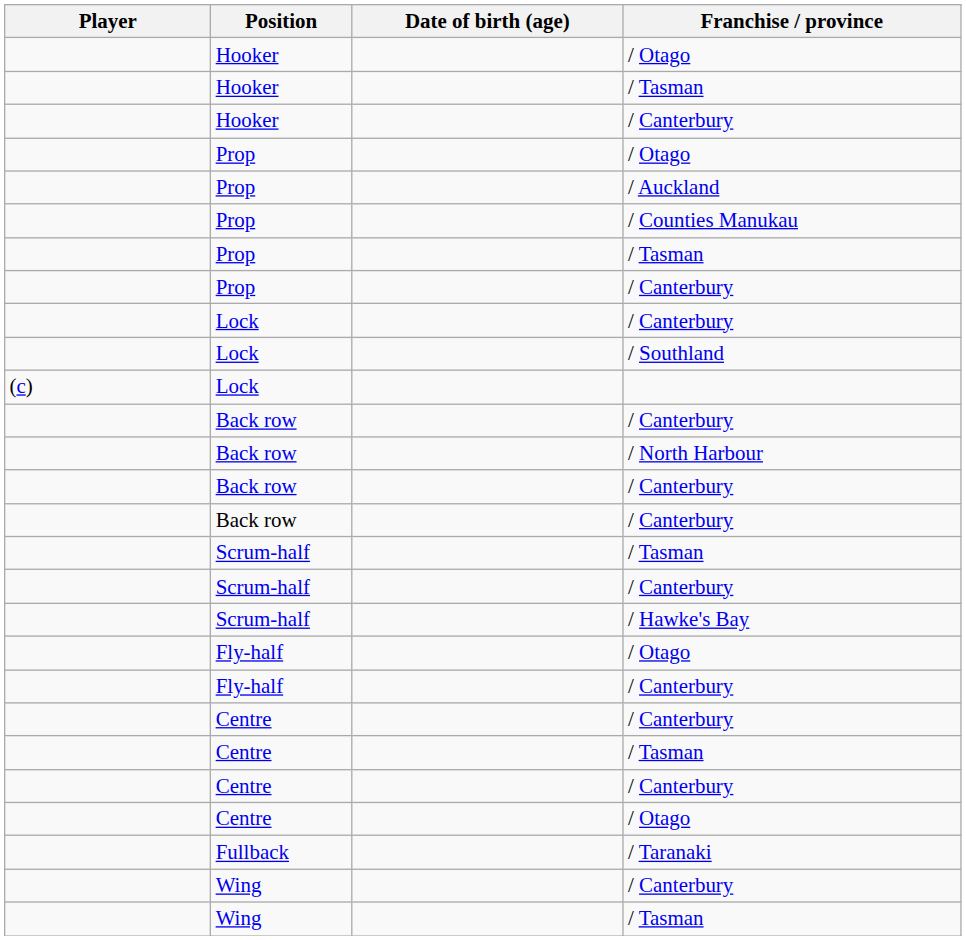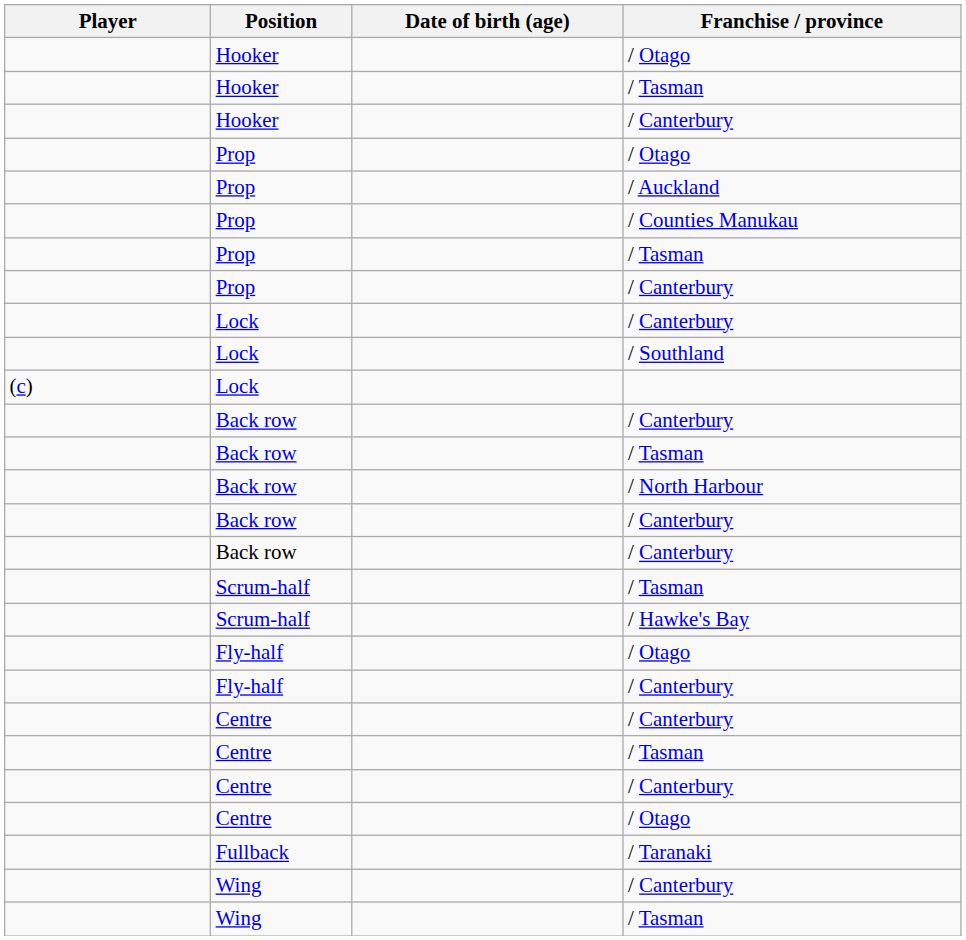 <table class="wikitable sortable">
 <tr>
 <th width="150">Player</th>
 <th width="100">Position</th>
 <th width="200">Date of birth (age)</th>
 <th width="250">Franchise / province</th>
 </tr>
 <tr>
 <td></td>
 <td><a href='#'>Hooker</a></td>
 <td></td>
 <td> / <a href='#'>Otago</a></td>
 </tr>
 <tr>
 <td></td>
 <td><a href='#'>Hooker</a></td>
 <td></td>
 <td> / <a href='#'>Tasman</a></td>
 </tr>
 <tr>
 <td></td>
 <td><a href='#'>Hooker</a></td>
 <td></td>
 <td> / <a href='#'>Canterbury</a></td>
 </tr>
 <tr>
 <td></td>
 <td><a href='#'>Prop</a></td>
 <td></td>
 <td> / <a href='#'>Otago</a></td>
 </tr>
 <tr>
 <td></td>
 <td><a href='#'>Prop</a></td>
 <td></td>
 <td> / <a href='#'>Auckland</a></td>
 </tr>
 <tr>
 <td></td>
 <td><a href='#'>Prop</a></td>
 <td></td>
 <td> / <a href='#'>Counties Manukau</a></td>
 </tr>
 <tr>
 <td></td>
 <td><a href='#'>Prop</a></td>
 <td></td>
 <td> / <a href='#'>Tasman</a></td>
 </tr>
 <tr>
 <td></td>
 <td><a href='#'>Prop</a></td>
 <td></td>
 <td> / <a href='#'>Canterbury</a></td>
 </tr>
 <tr>
 <td></td>
 <td><a href='#'>Lock</a></td>
 <td></td>
 <td> / <a href='#'>Canterbury</a></td>
 </tr>
 <tr>
 <td></td>
 <td><a href='#'>Lock</a></td>
 <td></td>
 <td> / <a href='#'>Southland</a></td>
 </tr>
 <tr>
 <td> (<a href='#'>c</a>)</td>
 <td><a href='#'>Lock</a></td>
 <td></td>
 <td></td>
 </tr>
 <tr>
 <td></td>
 <td><a href='#'>Back row</a></td>
 <td></td>
 <td> / <a href='#'>Canterbury</a></td>
 </tr>
 <tr>
 <td></td>
 <td><a href='#'>Back row</a></td>
 <td></td>
+<td> / <a href='#'>Tasman</a></td>
+</tr>
+<tr>
+<td></td>
+<td><a href='#'>Back row</a></td>
+<td></td>
 <td> / <a href='#'>North Harbour</a></td>
 </tr>
 <tr>
 <td></td>
 <td><a href='#'>Back row</a></td>
 <td></td>
 <td> / <a href='#'>Canterbury</a></td>
 </tr>
 <tr>
 <td></td>
 <td>Back row</td>
 <td></td>
 <td> / <a href='#'>Canterbury</a></td>
 </tr>
 <tr>
 <td></td>
 <td><a href='#'>Scrum-half</a></td>
 <td></td>
 <td> / <a href='#'>Tasman</a></td>
-</tr>
-<tr>
-<td></td>
-<td><a href='#'>Scrum-half</a></td>
-<td></td>
-<td> / <a href='#'>Canterbury</a></td>
 </tr>
 <tr>
 <td></td>
 <td><a href='#'>Scrum-half</a></td>
 <td></td>
 <td> / <a href='#'>Hawke's Bay</a></td>
 </tr>
 <tr>
 <td></td>
 <td><a href='#'>Fly-half</a></td>
 <td></td>
 <td> / <a href='#'>Otago</a></td>
 </tr>
 <tr>
 <td></td>
 <td><a href='#'>Fly-half</a></td>
 <td></td>
 <td> / <a href='#'>Canterbury</a></td>
 </tr>
 <tr>
 <td></td>
 <td><a href='#'>Centre</a></td>
 <td></td>
 <td> / <a href='#'>Canterbury</a></td>
 </tr>
 <tr>
 <td></td>
 <td><a href='#'>Centre</a></td>
 <td></td>
 <td> / <a href='#'>Tasman</a></td>
 </tr>
 <tr>
 <td></td>
 <td><a href='#'>Centre</a></td>
 <td></td>
 <td> / <a href='#'>Canterbury</a></td>
 </tr>
 <tr>
 <td></td>
 <td><a href='#'>Centre</a></td>
 <td></td>
 <td> / <a href='#'>Otago</a></td>
 </tr>
 <tr>
 <td></td>
 <td><a href='#'>Fullback</a></td>
 <td></td>
 <td> / <a href='#'>Taranaki</a></td>
 </tr>
 <tr>
 <td></td>
 <td><a href='#'>Wing</a></td>
 <td></td>
 <td> / <a href='#'>Canterbury</a></td>
 </tr>
 <tr>
 <td></td>
 <td><a href='#'>Wing</a></td>
 <td></td>
 <td> / <a href='#'>Tasman</a></td>
 </tr>
 </table>
